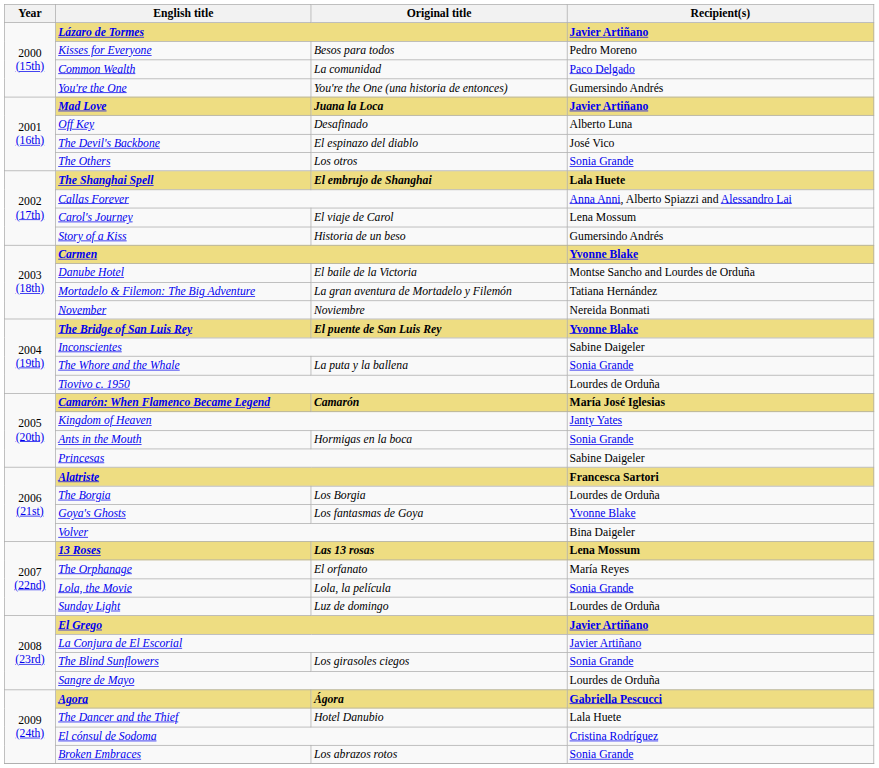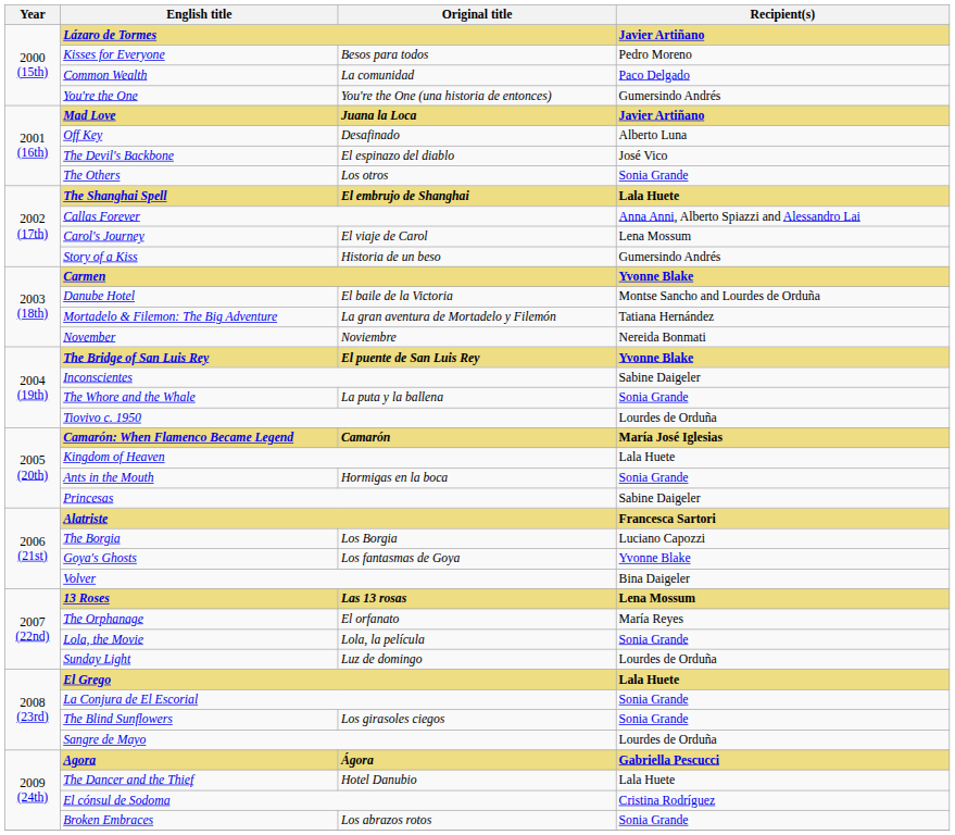 <table class="wikitable sortable" style="text-align:left;"style="width:95%">
 <tr>
 <th scope="col" style="width:5%;">Year</th>
 <th scope="col" style="width:25%;">English title</th>
 <th scope="col" style="width:25%;">Original title</th>
 <th scope="col" style="width:30%;">Recipient(s)</th>
 </tr>
 <tr>
 <td rowspan="4" style="text-align:center;">2000<br><a href='#'>(15th)</a></td>
 <td colspan="2" style="background:#eedd82;"><strong><em><a href='#'>Lázaro de Tormes</a></em></strong></td>
 <td style="background:#eedd82;"><strong><a href='#'>Javier Artiñano</a></strong></td>
 </tr>
 <tr>
 <td><em><a href='#'>Kisses for Everyone</a></em></td>
 <td><em>Besos para todos</em></td>
 <td>Pedro Moreno</td>
 </tr>
 <tr>
 <td><em><a href='#'>Common Wealth</a></em></td>
 <td><em>La comunidad</em></td>
 <td><a href='#'>Paco Delgado</a></td>
 </tr>
 <tr>
 <td><em><a href='#'>You're the One</a></em></td>
 <td><em>You're the One (una historia de entonces)</em></td>
 <td>Gumersindo Andrés</td>
 </tr>
 <tr>
 <td rowspan="4" style="text-align:center;">2001<br><a href='#'>(16th)</a></td>
 <td style="background:#eedd82;"><strong><em><a href='#'>Mad Love</a></em></strong></td>
 <td style="background:#eedd82;"><strong><em>Juana la Loca</em></strong></td>
 <td style="background:#eedd82;"><strong><a href='#'>Javier Artiñano</a></strong></td>
 </tr>
 <tr>
 <td><em><a href='#'>Off Key</a></em></td>
 <td><em>Desafinado</em></td>
 <td>Alberto Luna</td>
 </tr>
 <tr>
 <td><em><a href='#'>The Devil's Backbone</a></em></td>
 <td><em>El espinazo del diablo</em></td>
 <td>José Vico</td>
 </tr>
 <tr>
 <td><em><a href='#'>The Others</a></em></td>
 <td><em>Los otros</em></td>
 <td><a href='#'>Sonia Grande</a></td>
 </tr>
 <tr>
 <td rowspan="4" style="text-align:center;">2002<br><a href='#'>(17th)</a></td>
 <td style="background:#eedd82;"><strong><em><a href='#'>The Shanghai Spell</a></em></strong></td>
 <td style="background:#eedd82;"><strong><em>El embrujo de Shanghai</em></strong></td>
 <td style="background:#eedd82;"><strong>Lala Huete</strong></td>
 </tr>
 <tr>
 <td colspan="2"><em><a href='#'>Callas Forever</a></em></td>
 <td><a href='#'>Anna Anni</a>, Alberto Spiazzi and <a href='#'>Alessandro Lai</a></td>
 </tr>
 <tr>
 <td><em><a href='#'>Carol's Journey</a></em></td>
 <td><em>El viaje de Carol</em></td>
 <td>Lena Mossum</td>
 </tr>
 <tr>
 <td><em><a href='#'>Story of a Kiss</a></em></td>
 <td><em>Historia de un beso</em></td>
 <td>Gumersindo Andrés</td>
 </tr>
 <tr>
 <td rowspan="4" style="text-align:center;">2003<br><a href='#'>(18th)</a></td>
 <td colspan="2" style="background:#eedd82;"><strong><em><a href='#'>Carmen</a></em></strong></td>
 <td style="background:#eedd82;"><strong><a href='#'>Yvonne Blake</a></strong></td>
 </tr>
 <tr>
 <td><em><a href='#'>Danube Hotel</a></em></td>
 <td><em>El baile de la Victoria</em></td>
 <td>Montse Sancho and Lourdes de Orduña</td>
 </tr>
 <tr>
 <td><em><a href='#'>Mortadelo & Filemon: The Big Adventure</a></em></td>
 <td><em>La gran aventura de Mortadelo y Filemón</em></td>
 <td>Tatiana Hernández</td>
 </tr>
 <tr>
 <td><em><a href='#'>November</a></em></td>
 <td><em>Noviembre</em></td>
 <td>Nereida Bonmati</td>
 </tr>
 <tr>
 <td rowspan="4" style="text-align:center;">2004<br><a href='#'>(19th)</a></td>
 <td style="background:#eedd82;"><strong><em><a href='#'>The Bridge of San Luis Rey</a></em></strong></td>
 <td style="background:#eedd82;"><strong><em>El puente de San Luis Rey</em></strong></td>
 <td style="background:#eedd82;"><strong><a href='#'>Yvonne Blake</a></strong></td>
 </tr>
 <tr>
 <td colspan="2"><em><a href='#'>Inconscientes</a></em></td>
 <td>Sabine Daigeler</td>
 </tr>
 <tr>
 <td><em><a href='#'>The Whore and the Whale</a></em></td>
 <td><em>La puta y la ballena</em></td>
 <td><a href='#'>Sonia Grande</a></td>
 </tr>
 <tr>
 <td colspan="2"><em><a href='#'>Tiovivo c. 1950</a></em></td>
 <td>Lourdes de Orduña</td>
 </tr>
 <tr>
 <td rowspan="4" style="text-align:center;">2005<br><a href='#'>(20th)</a></td>
 <td style="background:#eedd82;"><strong><em><a href='#'>Camarón: When Flamenco Became Legend</a></em></strong></td>
 <td style="background:#eedd82;"><strong><em>Camarón</em></strong></td>
 <td style="background:#eedd82;"><strong>María José Iglesias</strong></td>
 </tr>
 <tr>
 <td colspan="2"><em><a href='#'>Kingdom of Heaven</a></em></td>
-<td><a href='#'>Janty Yates</a></td>
+<td>Lala Huete</td>
 </tr>
 <tr>
 <td><em><a href='#'>Ants in the Mouth</a></em></td>
 <td><em>Hormigas en la boca</em></td>
 <td><a href='#'>Sonia Grande</a></td>
 </tr>
 <tr>
 <td colspan="2"><em><a href='#'>Princesas</a></em></td>
 <td>Sabine Daigeler</td>
 </tr>
 <tr>
 <td rowspan="4" style="text-align:center;">2006<br><a href='#'>(21st)</a></td>
 <td colspan="2" style="background:#eedd82;"><strong><em><a href='#'>Alatriste</a></em></strong></td>
 <td style="background:#eedd82;"><strong>Francesca Sartori</strong></td>
 </tr>
 <tr>
 <td><em><a href='#'>The Borgia</a></em></td>
 <td><em>Los Borgia</em></td>
-<td>Lourdes de Orduña</td>
+<td>Luciano Capozzi</td>
 </tr>
 <tr>
 <td><em><a href='#'>Goya's Ghosts</a></em></td>
 <td><em>Los fantasmas de Goya</em></td>
 <td><a href='#'>Yvonne Blake</a></td>
 </tr>
 <tr>
 <td colspan="2"><em><a href='#'>Volver</a></em></td>
 <td>Bina Daigeler</td>
 </tr>
 <tr>
 <td rowspan="4" style="text-align:center;">2007<br><a href='#'>(22nd)</a></td>
 <td style="background:#eedd82;"><strong><em><a href='#'>13 Roses</a></em></strong></td>
 <td style="background:#eedd82;"><strong><em>Las 13 rosas</em></strong></td>
 <td style="background:#eedd82;"><strong>Lena Mossum</strong></td>
 </tr>
 <tr>
 <td><em><a href='#'>The Orphanage</a></em></td>
 <td><em>El orfanato</em></td>
 <td>María Reyes</td>
 </tr>
 <tr>
 <td><em><a href='#'>Lola, the Movie</a></em></td>
 <td><em>Lola, la película</em></td>
 <td><a href='#'>Sonia Grande</a></td>
 </tr>
 <tr>
 <td><em><a href='#'>Sunday Light</a></em></td>
 <td><em>Luz de domingo</em></td>
 <td>Lourdes de Orduña</td>
 </tr>
 <tr>
 <td rowspan="4" style="text-align:center;">2008<br><a href='#'>(23rd)</a></td>
 <td colspan="2" style="background:#eedd82;"><strong><em><a href='#'>El Grego</a></em></strong></td>
-<td style="background:#eedd82;"><strong><a href='#'>Javier Artiñano</a></strong></td>
+<td style="background:#eedd82;"><strong>Lala Huete</strong></td>
 </tr>
 <tr>
 <td colspan="2"><em><a href='#'>La Conjura de El Escorial</a></em></td>
-<td><a href='#'>Javier Artiñano</a></td>
+<td><a href='#'>Sonia Grande</a></td>
 </tr>
 <tr>
 <td><em><a href='#'>The Blind Sunflowers</a></em></td>
 <td><em>Los girasoles ciegos</em></td>
 <td><a href='#'>Sonia Grande</a></td>
 </tr>
 <tr>
 <td colspan="2"><em><a href='#'>Sangre de Mayo</a></em></td>
 <td>Lourdes de Orduña</td>
 </tr>
 <tr>
 <td rowspan="4" style="text-align:center;">2009<br><a href='#'>(24th)</a></td>
 <td style="background:#eedd82;"><strong><em><a href='#'>Agora</a></em></strong></td>
 <td style="background:#eedd82;"><strong><em>Ágora</em></strong></td>
 <td style="background:#eedd82;"><strong><a href='#'>Gabriella Pescucci</a></strong></td>
 </tr>
 <tr>
 <td><em><a href='#'>The Dancer and the Thief</a></em></td>
 <td><em>Hotel Danubio</em></td>
 <td>Lala Huete</td>
 </tr>
 <tr>
 <td colspan="2"><em><a href='#'>El cónsul de Sodoma</a></em></td>
 <td><a href='#'>Cristina Rodríguez</a></td>
 </tr>
 <tr>
 <td><em><a href='#'>Broken Embraces</a></em></td>
 <td><em>Los abrazos rotos</em></td>
 <td><a href='#'>Sonia Grande</a></td>
 </tr>
 <tr>
 </tr>
 </table>
